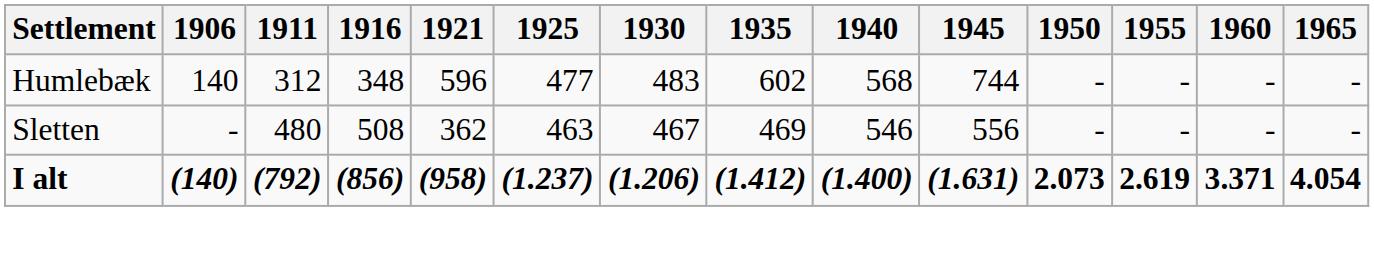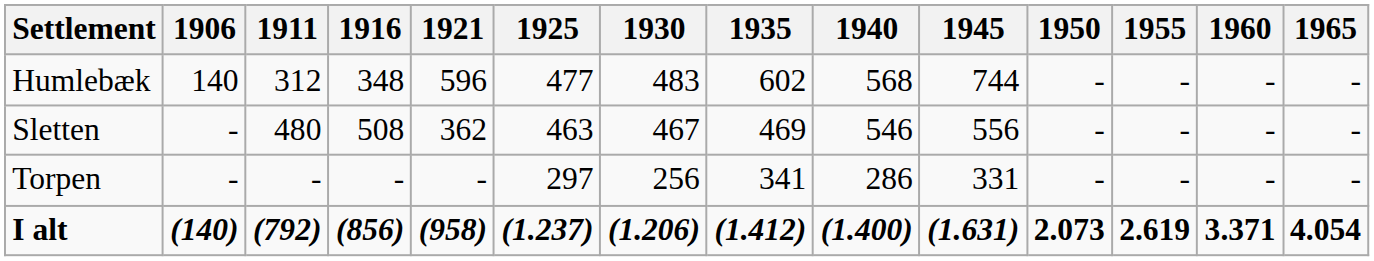 <table class="wikitable">
 <tr>
 <th>Settlement</th>
 <th>1906</th>
 <th>1911</th>
 <th>1916</th>
 <th>1921</th>
 <th>1925</th>
 <th>1930</th>
 <th>1935</th>
 <th>1940</th>
 <th>1945</th>
 <th>1950</th>
 <th>1955</th>
 <th>1960</th>
 <th>1965</th>
 </tr>
 <tr>
 <td>Humlebæk</td>
 <td align=right>140</td>
 <td align=right>312</td>
 <td align=right>348</td>
 <td align=right>596</td>
 <td align=right>477</td>
 <td align=right>483</td>
 <td align=right>602</td>
 <td align=right>568</td>
 <td align=right>744</td>
 <td align=right>-</td>
 <td align=right>-</td>
 <td align=right>-</td>
 <td align=right>-</td>
 </tr>
 <tr>
 <td>Sletten</td>
 <td align=right>-</td>
 <td align=right>480</td>
 <td align=right>508</td>
 <td align=right>362</td>
 <td align=right>463</td>
 <td align=right>467</td>
 <td align=right>469</td>
 <td align=right>546</td>
 <td align=right>556</td>
 <td align=right>-</td>
 <td align=right>-</td>
 <td align=right>-</td>
 <td align=right>-</td>
 </tr>
 <tr>
+<td>Torpen</td>
+<td align=right>-</td>
+<td align=right>-</td>
+<td align=right>-</td>
+<td align=right>-</td>
+<td align=right>297</td>
+<td align=right>256</td>
+<td align=right>341</td>
+<td align=right>286</td>
+<td align=right>331</td>
+<td align=right>-</td>
+<td align=right>-</td>
+<td align=right>-</td>
+<td align=right>-</td>
+</tr>
+<tr>
 <td><strong>I alt</strong></td>
 <td align=right><strong><em>(140)</em></strong></td>
 <td align=right><strong><em>(792)</em></strong></td>
 <td align=right><strong><em>(856)</em></strong></td>
 <td align=right><strong><em>(958)</em></strong></td>
 <td align=right><strong><em>(1.237)</em></strong></td>
 <td align=right><strong><em>(1.206)</em></strong></td>
 <td align=right><strong><em>(1.412)</em></strong></td>
 <td align=right><strong><em>(1.400)</em></strong></td>
 <td align=right><strong><em>(1.631)</em></strong></td>
 <td align=right><strong>2.073</strong></td>
 <td align=right><strong>2.619</strong></td>
 <td align=right><strong>3.371</strong></td>
 <td align=right><strong>4.054</strong></td>
 </tr>
 </table>
